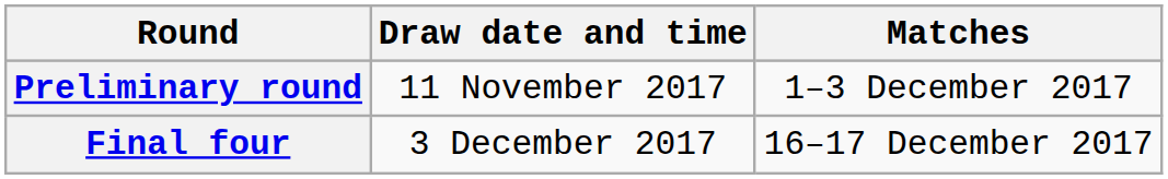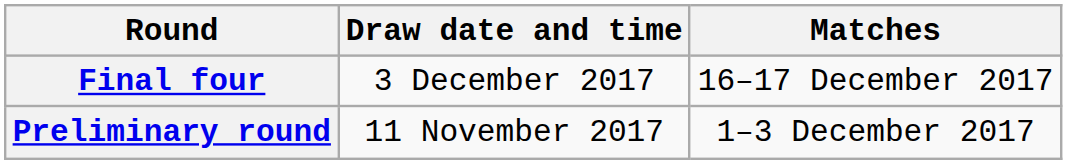 <table class="wikitable" style="text-align:center">
 <tr>
 <th>Round</th>
 <th>Draw date and time</th>
 <th>Matches</th>
 </tr>
 <tr>
+<th><a href='#'>Final four</a></th>
+<td>3 December 2017</td>
+<td>16–17 December 2017</td>
+</tr>
+<tr>
 <th><a href='#'>Preliminary round</a></th>
 <td>11 November 2017</td>
 <td>1–3 December 2017</td>
 </tr>
-<tr>
-<th><a href='#'>Final four</a></th>
-<td>3 December 2017</td>
-<td>16–17 December 2017</td>
-</tr>
 </table>
